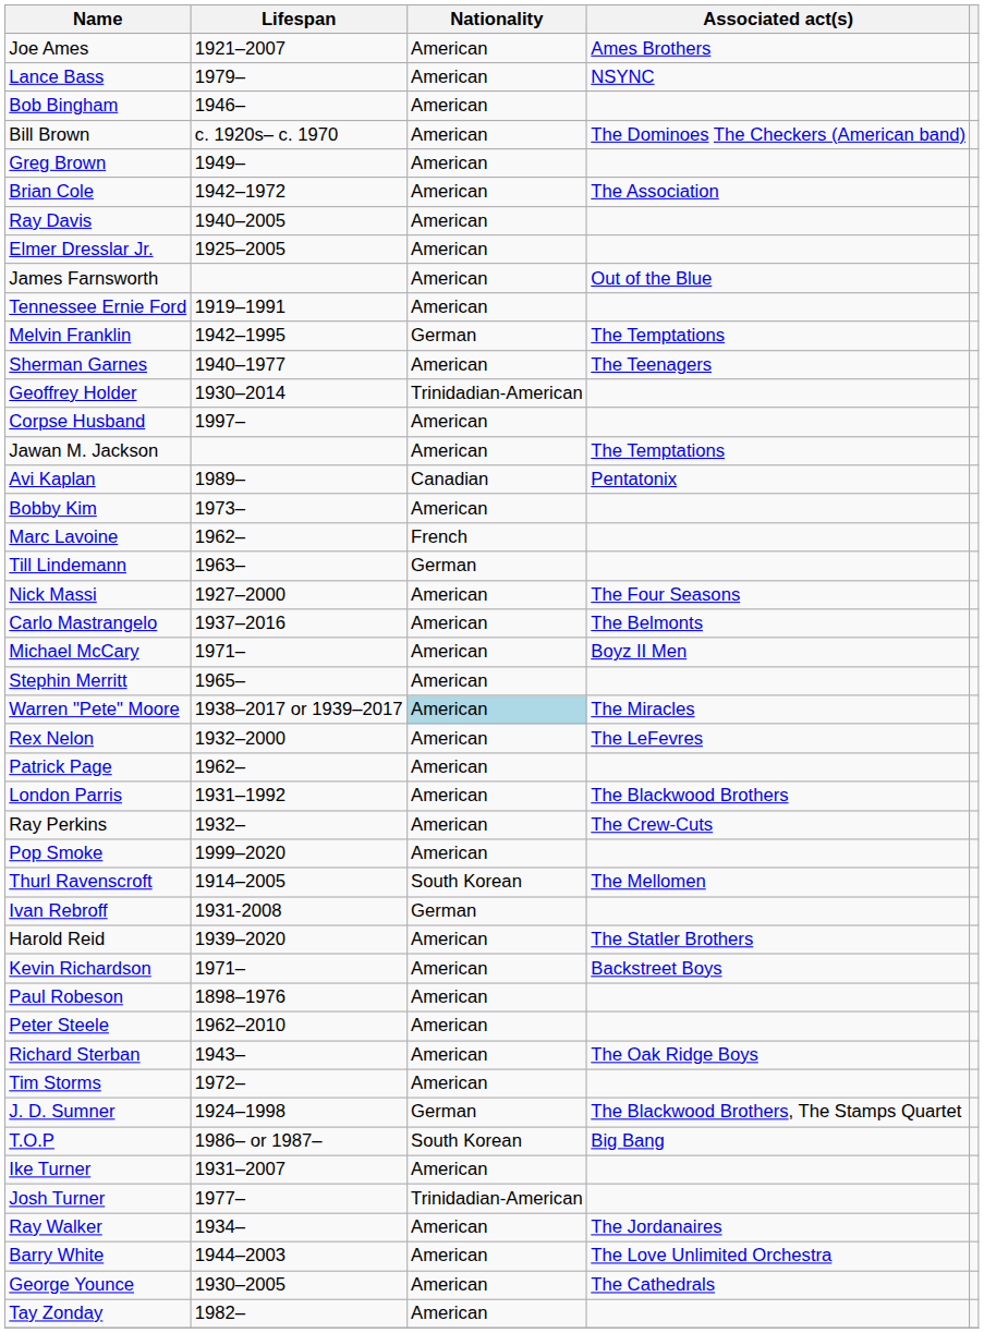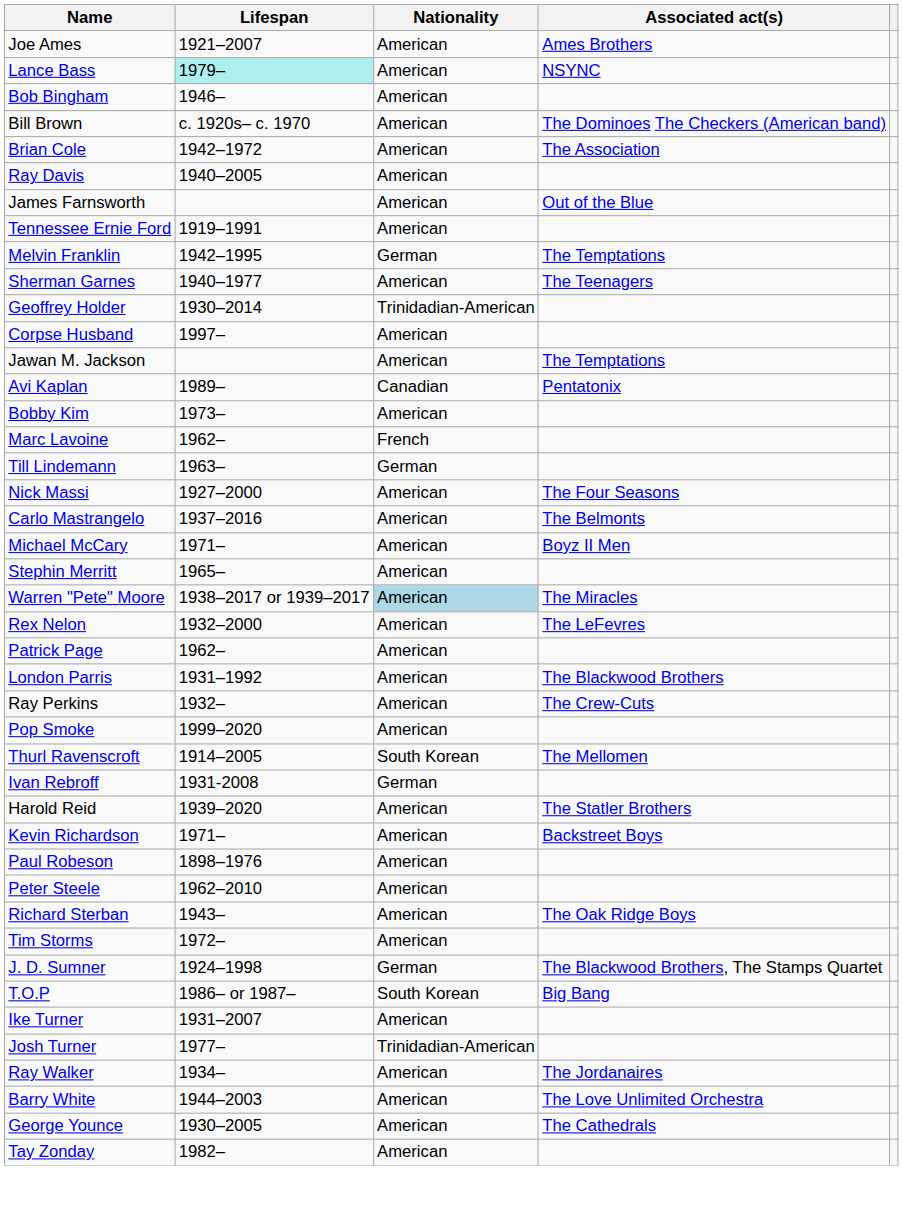 <table class="wikitable sortable">
 <tr>
 <th>Name</th>
 <th>Lifespan</th>
 <th>Nationality</th>
 <th>Associated act(s)</th>
 <th class="unsortable"></th>
 </tr>
 <tr>
 <td>Joe Ames</td>
 <td>1921–2007</td>
 <td>American</td>
 <td><a href='#'>Ames Brothers</a></td>
 <td style=text-align:center></td>
 </tr>
 <tr>
 <td><a href='#'>Lance Bass</a></td>
-<td>1979–</td>
+<td style="background: paleturquoise;">1979–</td>
 <td>American</td>
 <td><a href='#'>NSYNC</a></td>
 <td style=text-align:center></td>
 </tr>
 <tr>
 <td><a href='#'>Bob Bingham</a></td>
 <td>1946–</td>
 <td>American</td>
 <td></td>
 <td style=text-align:center></td>
 </tr>
 <tr>
 <td Bill Brown (doo wop singer)>Bill Brown</td>
 <td>c. 1920s– c. 1970</td>
 <td>American</td>
 <td><a href='#'>The Dominoes</a> <a href='#'>The Checkers (American band)</a></td>
 <td style=text-align:Center></td>
 </tr>
 <tr>
-<td><a href='#'>Greg Brown</a></td>
-<td>1949–</td>
-<td>American</td>
-<td></td>
-<td style=text-align:Center></td>
-</tr>
-<tr>
 <td><a href='#'>Brian Cole</a></td>
 <td>1942–1972</td>
 <td>American</td>
 <td><a href='#'>The Association</a></td>
 <td style=text-align:center></td>
 </tr>
 <tr>
 <td><a href='#'>Ray Davis</a></td>
 <td>1940–2005</td>
-<td>American</td>
-<td></td>
-<td style=text-align:center></td>
-</tr>
-<tr>
-<td><a href='#'>Elmer Dresslar Jr.</a></td>
-<td>1925–2005</td>
 <td>American</td>
 <td></td>
 <td style=text-align:center></td>
 </tr>
 <tr>
 <td>James Farnsworth</td>
 <td></td>
 <td>American</td>
 <td><a href='#'>Out of the Blue</a></td>
 <td style="text-align:center"></td>
 </tr>
 <tr>
 <td><a href='#'>Tennessee Ernie Ford</a></td>
 <td>1919–1991</td>
 <td>American</td>
 <td></td>
 <td style=text-align:center></td>
 </tr>
 <tr>
 <td><a href='#'>Melvin Franklin</a></td>
 <td>1942–1995</td>
 <td>German</td>
 <td><a href='#'>The Temptations</a></td>
 <td style=text-align:center></td>
 </tr>
 <tr>
 <td><a href='#'>Sherman Garnes</a></td>
 <td>1940–1977</td>
 <td>American</td>
 <td><a href='#'>The Teenagers</a></td>
 <td style=text-align:center></td>
 </tr>
 <tr>
 <td><a href='#'>Geoffrey Holder</a></td>
 <td>1930–2014</td>
 <td>Trinidadian-American</td>
 <td></td>
 <td style=text-align:center></td>
 </tr>
 <tr>
 <td><a href='#'>Corpse Husband</a></td>
 <td>1997–</td>
 <td>American</td>
 <td></td>
 <td style=text-align:Center></td>
 </tr>
 <tr>
 <td>Jawan M. Jackson</td>
 <td></td>
 <td>American</td>
 <td><a href='#'>The Temptations</a></td>
 <td style=text-align:center></td>
 </tr>
 <tr>
 <td><a href='#'>Avi Kaplan</a></td>
 <td>1989–</td>
 <td>Canadian</td>
 <td><a href='#'>Pentatonix</a></td>
 <td style=text-align:Center></td>
 </tr>
 <tr>
 <td><a href='#'>Bobby Kim</a></td>
 <td>1973–</td>
 <td>American</td>
 <td></td>
 <td style=text-align:center></td>
 </tr>
 <tr>
 <td><a href='#'>Marc Lavoine</a></td>
 <td>1962–</td>
 <td>French</td>
 <td></td>
 <td style=text-align:center></td>
 </tr>
 <tr>
 <td><a href='#'>Till Lindemann</a></td>
 <td>1963–</td>
 <td>German</td>
 <td></td>
 <td style=text-align:center></td>
 </tr>
 <tr>
 <td><a href='#'>Nick Massi</a></td>
 <td>1927–2000</td>
 <td>American</td>
 <td><a href='#'>The Four Seasons</a></td>
 <td style=text-align:Center></td>
 </tr>
 <tr>
 <td><a href='#'>Carlo Mastrangelo</a></td>
 <td>1937–2016</td>
 <td>American</td>
 <td><a href='#'>The Belmonts</a></td>
 <td style=text-align:center></td>
 </tr>
 <tr>
 <td><a href='#'>Michael McCary</a></td>
 <td>1971–</td>
 <td>American</td>
 <td><a href='#'>Boyz II Men</a></td>
 <td style=text-align:center></td>
 </tr>
 <tr>
 <td><a href='#'>Stephin Merritt</a></td>
 <td>1965–</td>
 <td>American</td>
 <td></td>
 <td style=text-align:center></td>
 </tr>
 <tr>
 <td><a href='#'>Warren "Pete" Moore</a></td>
 <td>1938–2017 or 1939–2017</td>
 <td style="background: lightblue;">American</td>
 <td><a href='#'>The Miracles</a></td>
 <td style=text-align:center></td>
 </tr>
 <tr>
 <td><a href='#'>Rex Nelon</a></td>
 <td>1932–2000</td>
 <td>American</td>
 <td><a href='#'>The LeFevres</a></td>
 <td style=text-align:center></td>
 </tr>
 <tr>
 <td><a href='#'>Patrick Page</a></td>
 <td>1962–</td>
 <td>American</td>
 <td></td>
 <td style=text-align:Center></td>
 </tr>
 <tr>
 <td><a href='#'>London Parris</a></td>
 <td>1931–1992</td>
 <td>American</td>
 <td><a href='#'>The Blackwood Brothers</a></td>
 <td style=text-align:center></td>
 </tr>
 <tr>
 <td>Ray Perkins</td>
 <td>1932–</td>
 <td>American</td>
 <td><a href='#'>The Crew-Cuts</a></td>
 <td style=text-align:center></td>
 </tr>
 <tr>
 <td><a href='#'>Pop Smoke</a></td>
 <td>1999–2020</td>
 <td>American</td>
 <td></td>
 <td style=text-align:center></td>
 </tr>
 <tr>
 <td><a href='#'>Thurl Ravenscroft</a></td>
 <td>1914–2005</td>
 <td>South Korean</td>
 <td><a href='#'>The Mellomen</a></td>
 <td style=text-align:center></td>
 </tr>
 <tr>
 <td><a href='#'>Ivan Rebroff</a></td>
 <td>1931-2008</td>
 <td>German</td>
 <td></td>
 <td style=text-align:center></td>
 </tr>
 <tr>
 <td>Harold Reid</td>
 <td>1939–2020</td>
 <td>American</td>
 <td><a href='#'>The Statler Brothers</a></td>
 <td style=text-align:center></td>
 </tr>
 <tr>
 <td><a href='#'>Kevin Richardson</a></td>
 <td>1971–</td>
 <td>American</td>
 <td><a href='#'>Backstreet Boys</a></td>
 <td style=text-align:center></td>
 </tr>
 <tr>
 <td><a href='#'>Paul Robeson</a></td>
 <td>1898–1976</td>
 <td>American</td>
 <td></td>
 <td style=text-align:Center></td>
 </tr>
 <tr>
 <td><a href='#'>Peter Steele</a></td>
 <td>1962–2010</td>
 <td>American</td>
 <td></td>
 <td style=text-align:center></td>
 </tr>
 <tr>
 <td><a href='#'>Richard Sterban</a></td>
 <td>1943–</td>
 <td>American</td>
 <td><a href='#'>The Oak Ridge Boys</a></td>
 <td style=text-align:center></td>
 </tr>
 <tr>
 <td><a href='#'>Tim Storms</a></td>
 <td>1972–</td>
 <td>American</td>
 <td></td>
 <td style=text-align:center></td>
 </tr>
 <tr>
 <td><a href='#'>J. D. Sumner</a></td>
 <td>1924–1998</td>
 <td>German</td>
 <td><a href='#'>The Blackwood Brothers</a>, The Stamps Quartet</td>
 <td style=text-align:center></td>
 </tr>
 <tr>
 <td><a href='#'>T.O.P</a></td>
 <td>1986– or 1987–</td>
 <td>South Korean</td>
 <td><a href='#'>Big Bang</a></td>
 <td style=text-align:center></td>
 </tr>
 <tr>
 <td><a href='#'>Ike Turner</a></td>
 <td>1931–2007</td>
 <td>American</td>
 <td></td>
 <td style=text-align:center></td>
 </tr>
 <tr>
 <td><a href='#'>Josh Turner</a></td>
 <td>1977–</td>
 <td>Trinidadian-American</td>
 <td></td>
 <td style=text-align:Center></td>
 </tr>
 <tr>
 <td><a href='#'>Ray Walker</a></td>
 <td>1934–</td>
 <td>American</td>
 <td><a href='#'>The Jordanaires</a></td>
 <td style=text-align:center></td>
 </tr>
 <tr>
 <td><a href='#'>Barry White</a></td>
 <td>1944–2003</td>
 <td>American</td>
 <td><a href='#'>The Love Unlimited Orchestra</a></td>
 <td style=text-align:center></td>
 </tr>
 <tr>
 <td><a href='#'>George Younce</a></td>
 <td>1930–2005</td>
 <td>American</td>
 <td><a href='#'>The Cathedrals</a></td>
 <td style=text-align:center></td>
 </tr>
 <tr>
 <td><a href='#'>Tay Zonday</a></td>
 <td>1982–</td>
 <td>American</td>
 <td></td>
 <td style=text-align:center></td>
 </tr>
 <tr>
 </tr>
 </table>
